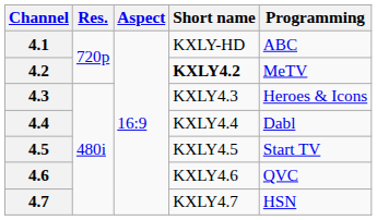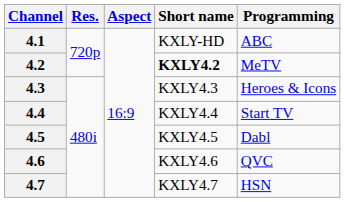 <table class="wikitable">
 <tr>
 <th scope = "col"><a href='#'>Channel</a></th>
 <th scope = "col"><a href='#'>Res.</a></th>
 <th scope = "col"><a href='#'>Aspect</a></th>
 <th scope = "col">Short name</th>
 <th scope = "col">Programming</th>
 </tr>
 <tr>
 <th scope = "row">4.1</th>
 <td rowspan=2><a href='#'>720p</a></td>
 <td rowspan="7"><a href='#'>16:9</a></td>
 <td>KXLY-HD</td>
 <td><a href='#'>ABC</a></td>
 </tr>
 <tr>
 <th scope = "row">4.2</th>
 <td><strong>KXLY4.2</strong></td>
 <td><a href='#'>MeTV</a></td>
 </tr>
 <tr>
 <th scope = "row">4.3</th>
 <td rowspan="5"><a href='#'>480i</a></td>
 <td>KXLY4.3</td>
 <td><a href='#'>Heroes & Icons</a></td>
 </tr>
 <tr>
 <th scope = "row">4.4</th>
 <td>KXLY4.4</td>
-<td><a href='#'>Dabl</a></td>
+<td><a href='#'>Start TV</a></td>
 </tr>
 <tr>
 <th scope = "row">4.5</th>
 <td>KXLY4.5</td>
-<td><a href='#'>Start TV</a></td>
+<td><a href='#'>Dabl</a></td>
 </tr>
 <tr>
 <th scope = "row">4.6</th>
 <td>KXLY4.6</td>
 <td><a href='#'>QVC</a></td>
 </tr>
 <tr>
 <th scope = "row">4.7</th>
 <td>KXLY4.7</td>
 <td><a href='#'>HSN</a></td>
 </tr>
 </table>
